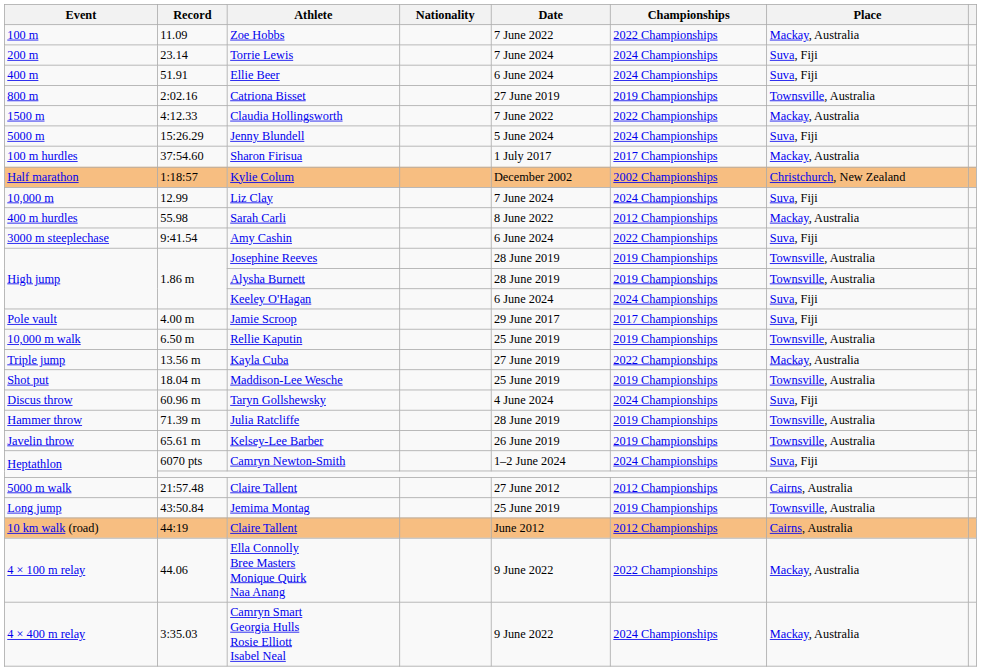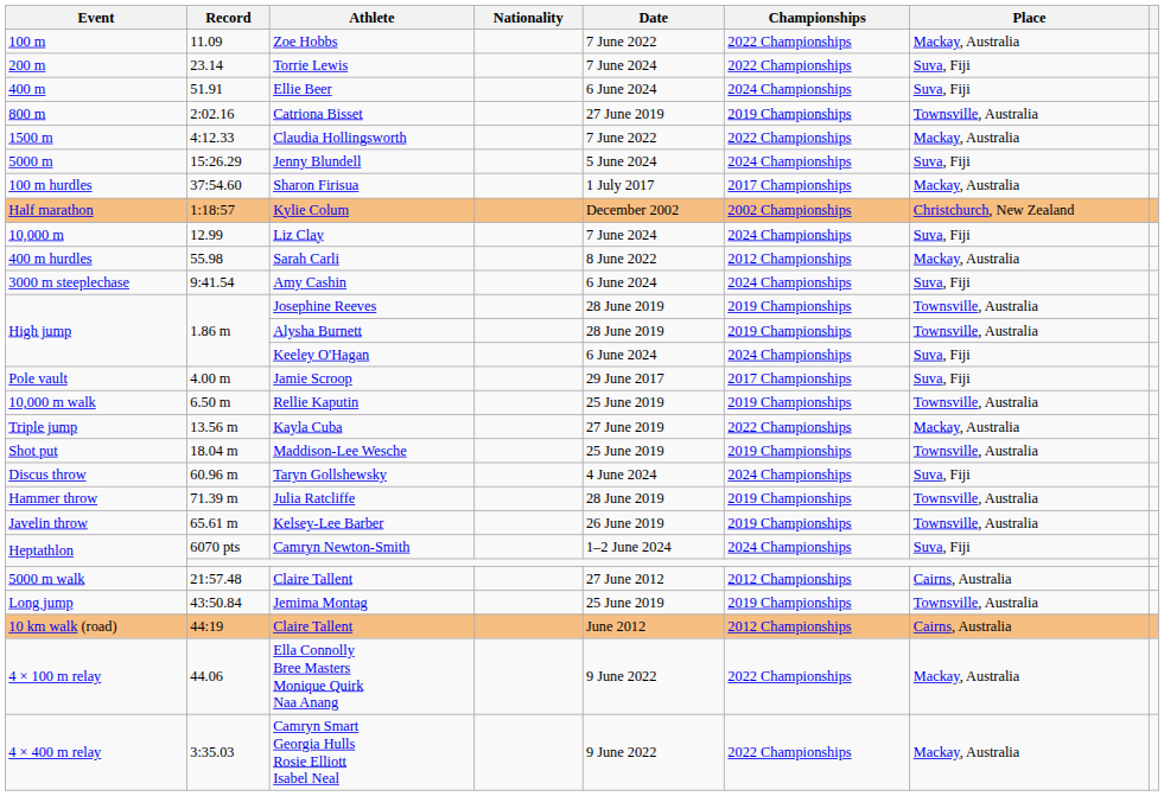 <table class="wikitable" style="font-size:95%; width: 95%;">
 <tr>
 <th>Event</th>
 <th>Record</th>
 <th>Athlete</th>
 <th>Nationality</th>
 <th>Date</th>
 <th>Championships</th>
 <th>Place</th>
 <th></th>
 </tr>
 <tr>
 <td><a href='#'>100 m</a></td>
 <td>11.09  </td>
 <td><a href='#'>Zoe Hobbs</a></td>
 <td></td>
 <td>7 June 2022</td>
 <td><a href='#'>2022 Championships</a></td>
 <td><a href='#'>Mackay</a>, Australia</td>
 <td></td>
 </tr>
 <tr>
 <td><a href='#'>200 m</a></td>
 <td>23.14 </td>
 <td><a href='#'>Torrie Lewis</a></td>
 <td></td>
 <td>7 June 2024</td>
-<td><a href='#'>2024 Championships</a></td>
+<td><a href='#'>2022 Championships</a></td>
 <td><a href='#'>Suva</a>, Fiji</td>
 <td></td>
 </tr>
 <tr>
 <td><a href='#'>400 m</a></td>
 <td>51.91</td>
 <td><a href='#'>Ellie Beer</a></td>
 <td></td>
 <td>6 June 2024</td>
 <td><a href='#'>2024 Championships</a></td>
 <td><a href='#'>Suva</a>, Fiji</td>
 <td></td>
 </tr>
 <tr>
 <td><a href='#'>800 m</a></td>
 <td>2:02.16</td>
 <td><a href='#'>Catriona Bisset</a></td>
 <td></td>
 <td>27 June 2019</td>
 <td><a href='#'>2019 Championships</a></td>
 <td><a href='#'>Townsville</a>, Australia</td>
 <td></td>
 </tr>
 <tr>
 <td><a href='#'>1500 m</a></td>
 <td>4:12.33</td>
 <td><a href='#'>Claudia Hollingsworth</a></td>
 <td></td>
 <td>7 June 2022</td>
 <td><a href='#'>2022 Championships</a></td>
 <td><a href='#'>Mackay</a>, Australia</td>
 <td></td>
 </tr>
 <tr>
 <td><a href='#'>5000 m</a></td>
 <td>15:26.29</td>
 <td><a href='#'>Jenny Blundell</a></td>
 <td></td>
 <td>5 June 2024</td>
 <td><a href='#'>2024 Championships</a></td>
 <td><a href='#'>Suva</a>, Fiji</td>
 <td></td>
 </tr>
 <tr>
 <td><a href='#'>100 m hurdles</a></td>
 <td>37:54.60 </td>
 <td><a href='#'>Sharon Firisua</a></td>
 <td></td>
 <td>1 July 2017</td>
 <td><a href='#'>2017 Championships</a></td>
 <td><a href='#'>Mackay</a>, Australia</td>
 <td></td>
 </tr>
 <tr bgcolor=#F7BE81>
 <td><a href='#'>Half marathon</a></td>
 <td>1:18:57</td>
 <td><a href='#'>Kylie Colum</a></td>
 <td></td>
 <td>December 2002</td>
 <td><a href='#'>2002 Championships</a></td>
 <td><a href='#'>Christchurch</a>, New Zealand</td>
 <td></td>
 </tr>
 <tr>
 <td><a href='#'>10,000 m</a></td>
 <td>12.99 </td>
 <td><a href='#'>Liz Clay</a></td>
 <td></td>
 <td>7 June 2024</td>
 <td><a href='#'>2024 Championships</a></td>
 <td><a href='#'>Suva</a>, Fiji</td>
 <td></td>
 </tr>
 <tr>
 <td><a href='#'>400 m hurdles</a></td>
 <td>55.98</td>
 <td><a href='#'>Sarah Carli</a></td>
 <td></td>
 <td>8 June 2022</td>
 <td><a href='#'>2012 Championships</a></td>
 <td><a href='#'>Mackay</a>, Australia</td>
 <td></td>
 </tr>
 <tr>
 <td><a href='#'>3000 m steeplechase</a></td>
 <td>9:41.54</td>
 <td><a href='#'>Amy Cashin</a></td>
 <td></td>
 <td>6 June 2024</td>
-<td><a href='#'>2022 Championships</a></td>
+<td><a href='#'>2024 Championships</a></td>
 <td><a href='#'>Suva</a>, Fiji</td>
 <td></td>
 </tr>
 <tr>
 <td rowspan=3><a href='#'>High jump</a></td>
 <td rowspan=3>1.86 m</td>
 <td><a href='#'>Josephine Reeves</a></td>
 <td></td>
 <td>28 June 2019</td>
 <td><a href='#'>2019 Championships</a></td>
 <td><a href='#'>Townsville</a>, Australia</td>
 <td></td>
 </tr>
 <tr>
 <td><a href='#'>Alysha Burnett</a></td>
 <td></td>
 <td>28 June 2019</td>
 <td><a href='#'>2019 Championships</a></td>
 <td><a href='#'>Townsville</a>, Australia</td>
 <td></td>
 </tr>
 <tr>
 <td><a href='#'>Keeley O'Hagan</a></td>
 <td></td>
 <td>6 June 2024</td>
 <td><a href='#'>2024 Championships</a></td>
 <td><a href='#'>Suva</a>, Fiji</td>
 <td></td>
 </tr>
 <tr>
 <td><a href='#'>Pole vault</a></td>
 <td>4.00 m</td>
 <td><a href='#'>Jamie Scroop</a></td>
 <td></td>
 <td>29 June 2017</td>
 <td><a href='#'>2017 Championships</a></td>
 <td><a href='#'>Suva</a>, Fiji</td>
 <td></td>
 </tr>
 <tr>
 <td><a href='#'>10,000 m walk</a></td>
 <td>6.50 m  </td>
 <td><a href='#'>Rellie Kaputin</a></td>
 <td></td>
 <td>25 June 2019</td>
 <td><a href='#'>2019 Championships</a></td>
 <td><a href='#'>Townsville</a>, Australia</td>
 <td></td>
 </tr>
 <tr>
 <td><a href='#'>Triple jump</a></td>
 <td>13.56 m </td>
 <td><a href='#'>Kayla Cuba</a></td>
 <td></td>
 <td>27 June 2019</td>
 <td><a href='#'>2022 Championships</a></td>
 <td><a href='#'>Mackay</a>, Australia</td>
 <td></td>
 </tr>
 <tr>
 <td><a href='#'>Shot put</a></td>
 <td>18.04 m</td>
 <td><a href='#'>Maddison-Lee Wesche</a></td>
 <td></td>
 <td>25 June 2019</td>
 <td><a href='#'>2019 Championships</a></td>
 <td><a href='#'>Townsville</a>, Australia</td>
 <td></td>
 </tr>
 <tr>
 <td><a href='#'>Discus throw</a></td>
 <td>60.96 m</td>
 <td><a href='#'>Taryn Gollshewsky</a></td>
 <td></td>
 <td>4 June 2024</td>
 <td><a href='#'>2024 Championships</a></td>
 <td><a href='#'>Suva</a>, Fiji</td>
 <td></td>
 </tr>
 <tr>
 <td><a href='#'>Hammer throw</a></td>
 <td>71.39 m</td>
 <td><a href='#'>Julia Ratcliffe</a></td>
 <td></td>
 <td>28 June 2019</td>
 <td><a href='#'>2019 Championships</a></td>
 <td><a href='#'>Townsville</a>, Australia</td>
 <td></td>
 </tr>
 <tr>
 <td><a href='#'>Javelin throw</a></td>
 <td>65.61 m</td>
 <td><a href='#'>Kelsey-Lee Barber</a></td>
 <td></td>
 <td>26 June 2019</td>
 <td><a href='#'>2019 Championships</a></td>
 <td><a href='#'>Townsville</a>, Australia</td>
 <td></td>
 </tr>
 <tr>
 <td rowspan=2><a href='#'>Heptathlon</a></td>
 <td>6070 pts</td>
 <td><a href='#'>Camryn Newton-Smith</a></td>
 <td></td>
 <td>1–2 June 2024</td>
 <td><a href='#'>2024 Championships</a></td>
 <td><a href='#'>Suva</a>, Fiji</td>
 <td></td>
 </tr>
 <tr>
 <td colspan=6></td>
 </tr>
 <tr>
 <td><a href='#'>5000 m walk</a></td>
 <td>21:57.48</td>
 <td><a href='#'>Claire Tallent</a></td>
 <td></td>
 <td>27 June 2012</td>
 <td><a href='#'>2012 Championships</a></td>
 <td><a href='#'>Cairns</a>, Australia</td>
 <td></td>
 </tr>
 <tr>
 <td><a href='#'>Long jump</a></td>
 <td>43:50.84</td>
 <td><a href='#'>Jemima Montag</a></td>
 <td></td>
 <td>25 June 2019</td>
 <td><a href='#'>2019 Championships</a></td>
 <td><a href='#'>Townsville</a>, Australia</td>
 <td></td>
 </tr>
 <tr bgcolor=#F7BE81>
 <td><a href='#'>10 km walk</a> (road)</td>
 <td>44:19</td>
 <td><a href='#'>Claire Tallent</a></td>
 <td></td>
 <td>June 2012</td>
 <td><a href='#'>2012 Championships</a></td>
 <td><a href='#'>Cairns</a>, Australia</td>
 <td></td>
 </tr>
 <tr>
 <td><a href='#'>4 × 100 m relay</a></td>
 <td>44.06</td>
 <td><a href='#'>Ella Connolly</a><br><a href='#'>Bree Masters</a><br><a href='#'>Monique Quirk</a><br><a href='#'>Naa Anang</a></td>
 <td></td>
 <td>9 June 2022</td>
 <td><a href='#'>2022 Championships</a></td>
 <td><a href='#'>Mackay</a>, Australia</td>
 <td></td>
 </tr>
 <tr>
 <td><a href='#'>4 × 400 m relay</a></td>
 <td>3:35.03</td>
 <td><a href='#'>Camryn Smart</a><br><a href='#'>Georgia Hulls</a><br><a href='#'>Rosie Elliott</a><br><a href='#'>Isabel Neal</a></td>
 <td></td>
 <td>9 June 2022</td>
-<td><a href='#'>2024 Championships</a></td>
+<td><a href='#'>2022 Championships</a></td>
 <td><a href='#'>Mackay</a>, Australia</td>
 <td></td>
 </tr>
 </table>
